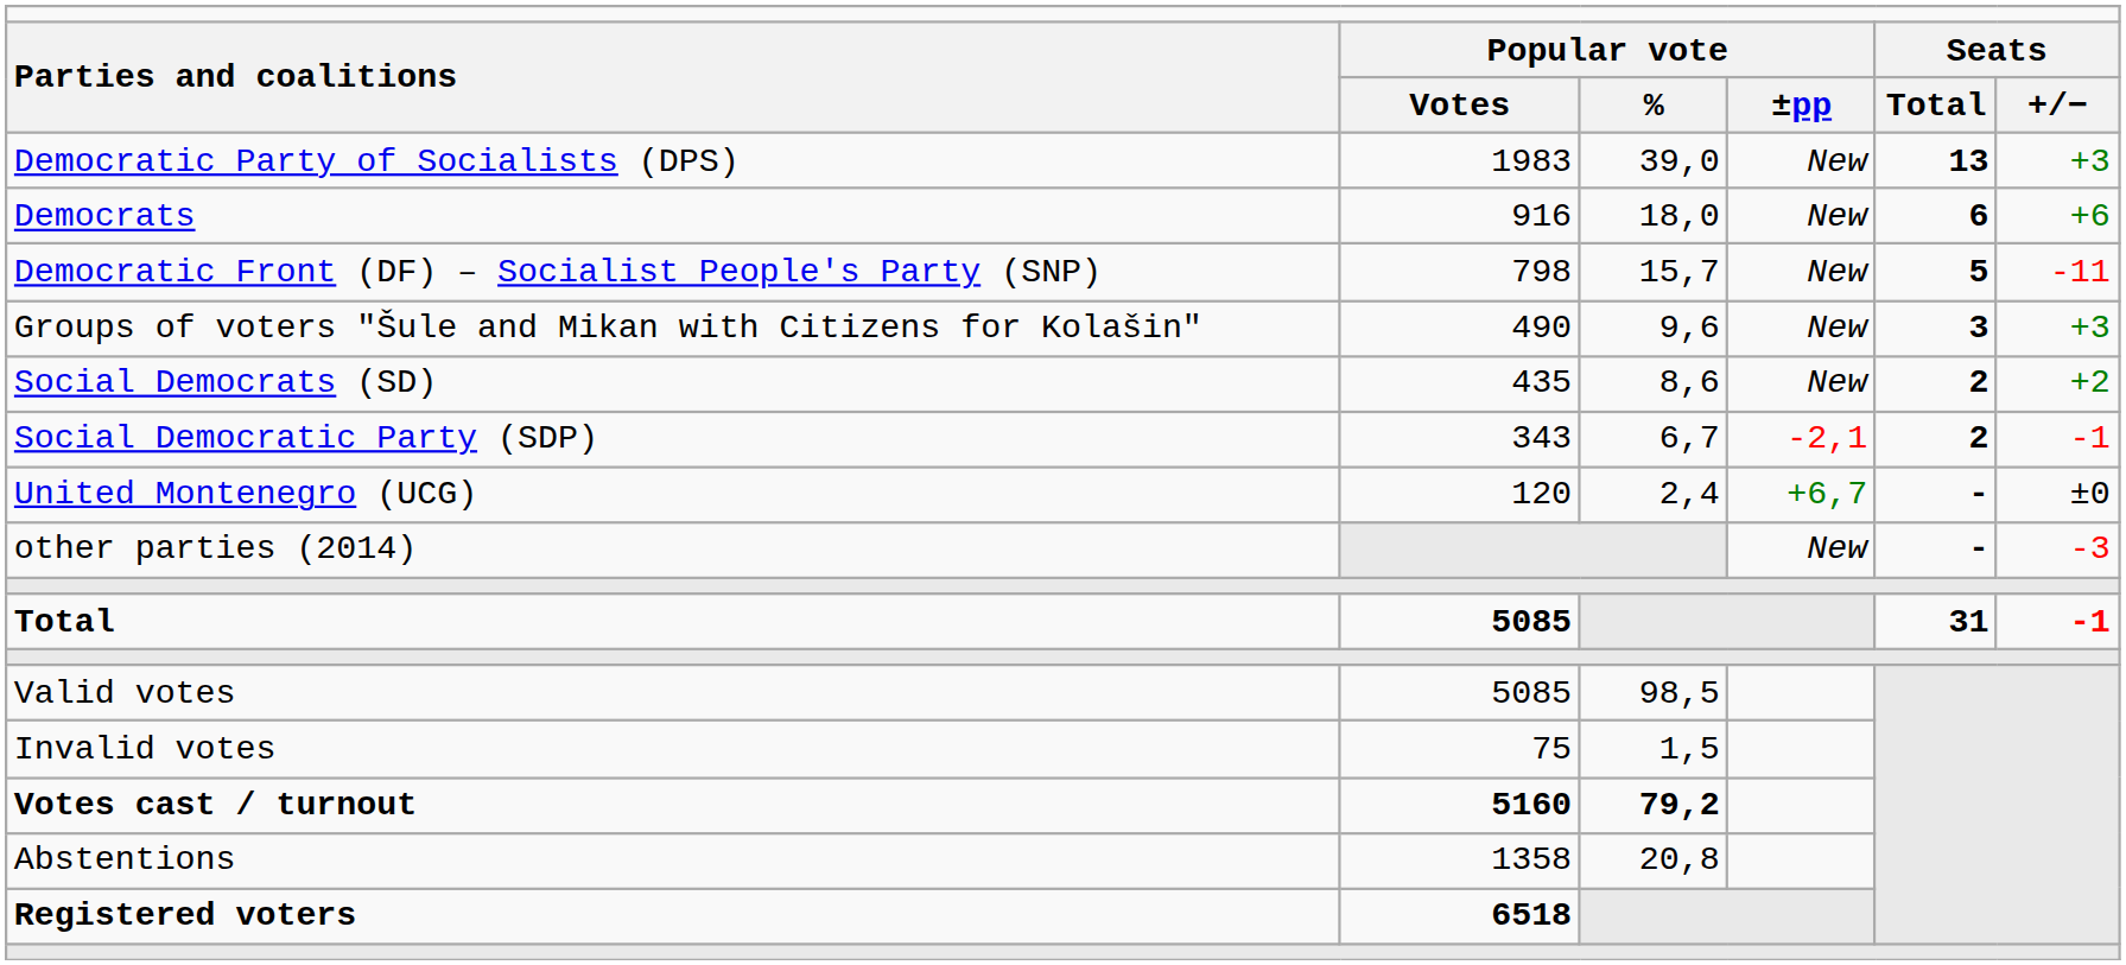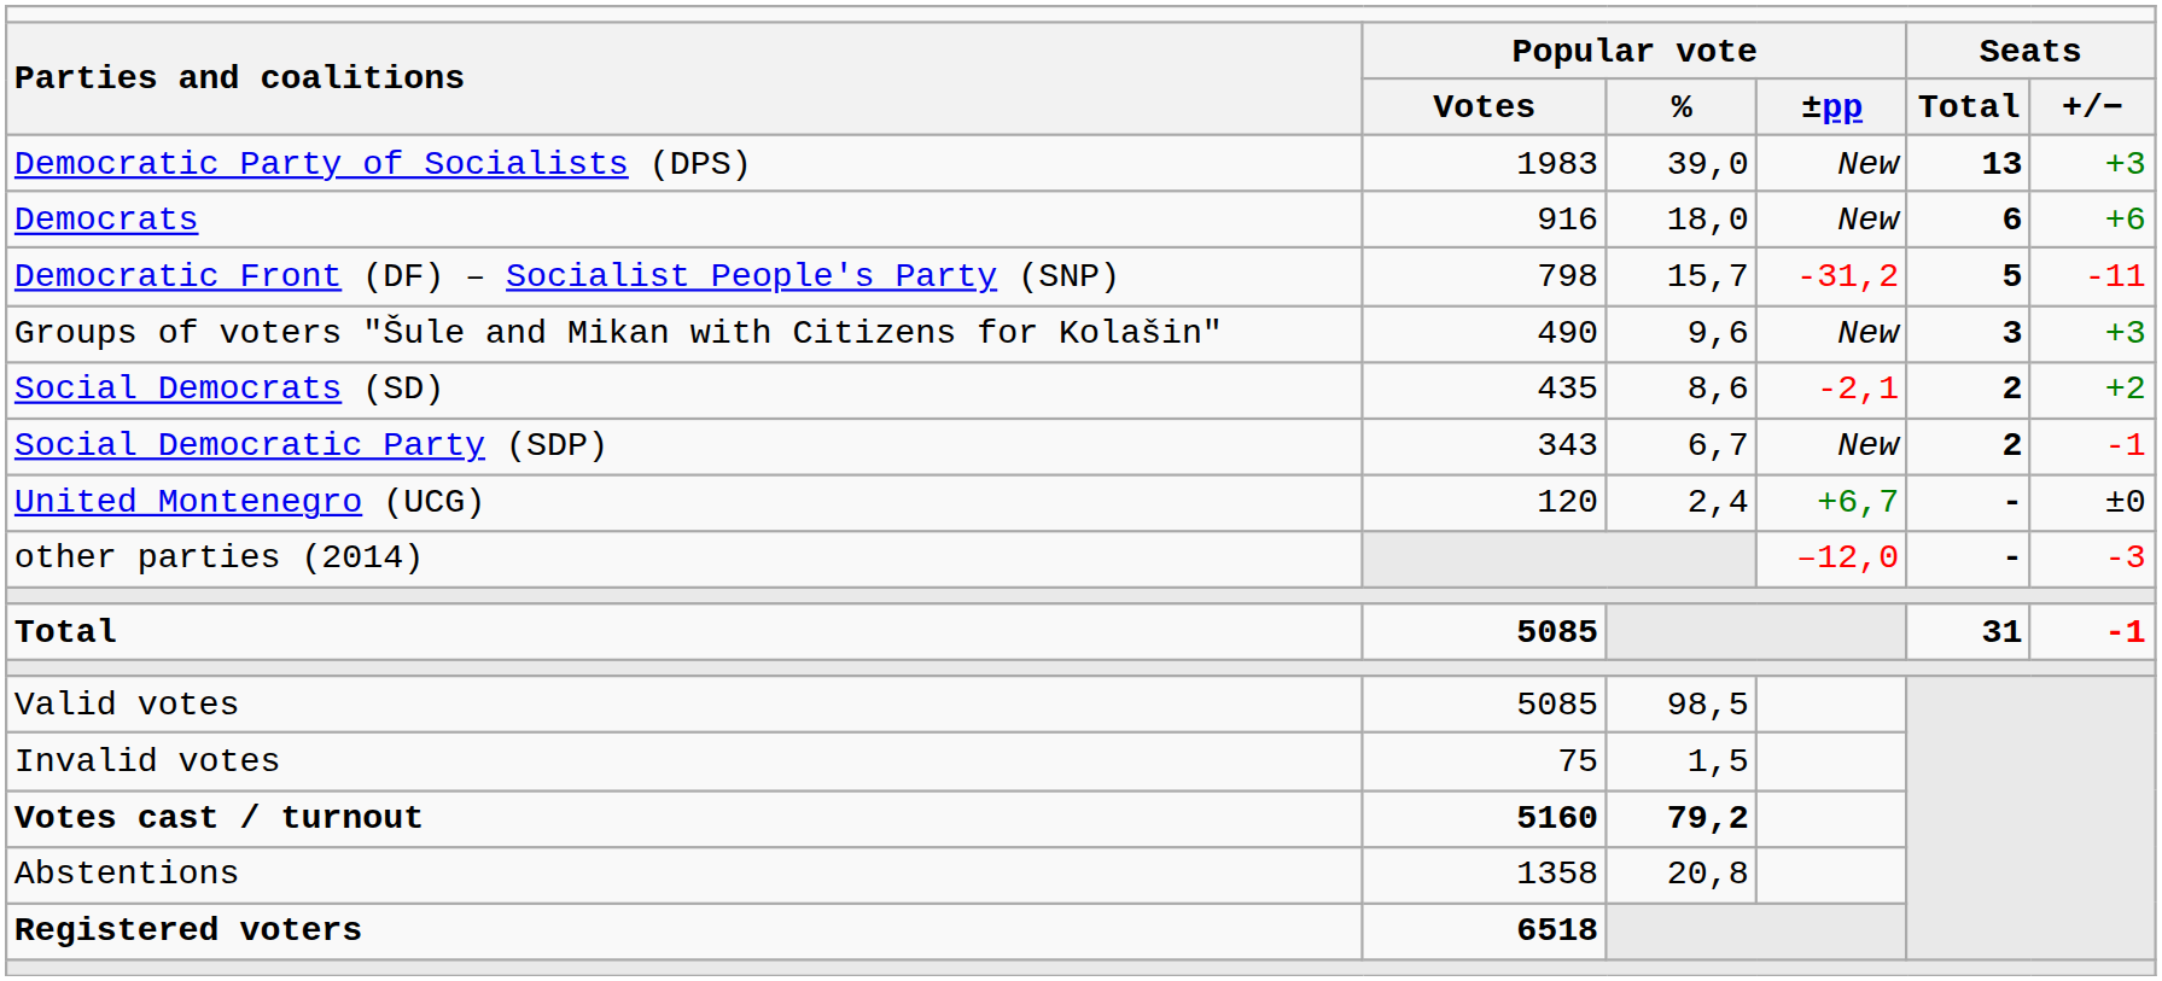 <table class="wikitable" style="text-align:right; font-size:98%; margin-bottom:0">
 <tr>
 <td colspan="6"></td>
 </tr>
 <tr>
 <th style="text-align:left;" rowspan="2" width="500">Parties and coalitions</th>
 <th colspan="3">Popular vote</th>
 <th colspan="2">Seats</th>
 </tr>
 <tr>
 <th width="85">Votes</th>
 <th width="50">%</th>
 <th width="50">±<a href='#'>pp</a></th>
 <th width="40">Total</th>
 <th width="40">+/−</th>
 </tr>
 <tr>
 <td align="left"><a href='#'>Democratic Party of Socialists</a> (DPS)</td>
 <td>1983</td>
 <td>39,0</td>
 <td><em>New</em></td>
 <td><strong>13</strong></td>
 <td style="color:green;">+3</td>
 </tr>
 <tr>
 <td align="left"><a href='#'>Democrats</a></td>
 <td>916</td>
 <td>18,0</td>
 <td><em>New</em></td>
 <td><strong>6</strong></td>
 <td style="color:green;">+6</td>
 </tr>
 <tr>
 <td align="left"><a href='#'>Democratic Front</a> (DF) – <a href='#'>Socialist People's Party</a> (SNP)</td>
 <td>798</td>
 <td>15,7</td>
-<td><em>New</em></td>
+<td style="color:red;">-31,2</td>
 <td><strong>5</strong></td>
 <td style="color:red;">-11</td>
 </tr>
 <tr>
 <td align="left">Groups of voters "Šule and Mikan with Citizens for Kolašin"</td>
 <td>490</td>
 <td>9,6</td>
 <td><em>New</em></td>
 <td><strong>3</strong></td>
 <td style="color:green;">+3</td>
 </tr>
 <tr>
 <td align="left"><a href='#'>Social Democrats</a> (SD)</td>
 <td>435</td>
 <td>8,6</td>
-<td><em>New</em></td>
+<td style="color:red;">-2,1</td>
 <td><strong>2</strong></td>
 <td style="color:green;">+2</td>
 </tr>
 <tr>
 <td align="left"><a href='#'>Social Democratic Party</a> (SDP)</td>
 <td>343</td>
 <td>6,7</td>
-<td style="color:red;">-2,1</td>
+<td><em>New</em></td>
 <td><strong>2</strong></td>
 <td style="color:red;">-1</td>
 </tr>
 <tr>
 <td align="left"><a href='#'>United Montenegro</a> (UCG)</td>
 <td>120</td>
 <td>2,4</td>
 <td style="color:green;">+6,7</td>
 <td><strong>-</strong></td>
 <td>±0</td>
 </tr>
 <tr>
 <td align="left">other parties (2014)</td>
 <td bgcolor="#E9E9E9" colspan="2"></td>
-<td><em>New</em></td>
+<td style="color:red;">–12,0</td>
 <td><strong>-</strong></td>
 <td style="color:red;">-3</td>
 </tr>
 <tr>
 <td colspan="6" bgcolor="#E9E9E9"></td>
 </tr>
 <tr style="font-weight:bold;">
 <td align="left" width="500">Total</td>
 <td>5085</td>
 <td bgcolor="#E9E9E9" colspan="2"></td>
 <td width="40">31</td>
 <td style="color:red;">-1</td>
 </tr>
 <tr>
 <td colspan="6" bgcolor="#E9E9E9"></td>
 </tr>
 <tr>
 <td align="left">Valid votes</td>
 <td>5085</td>
 <td>98,5</td>
 <td style="color:green;"></td>
 <td bgcolor="#E9E9E9" colspan="2" rowspan="5"></td>
 </tr>
 <tr>
 <td align="left">Invalid votes</td>
 <td>75</td>
 <td>1,5</td>
 <td style="color:red;"></td>
 </tr>
 <tr style="font-weight:bold;">
 <td align="left">Votes cast / turnout</td>
 <td>5160</td>
 <td>79,2</td>
 <td style="color:green;"></td>
 </tr>
 <tr>
 <td align="left">Abstentions</td>
 <td>1358</td>
 <td>20,8</td>
 <td style="color:red;"></td>
 </tr>
 <tr style="font-weight:bold;">
 <td align="left">Registered voters</td>
 <td>6518</td>
 <td bgcolor="#E9E9E9" colspan="2"></td>
 </tr>
 <tr>
 <td colspan="6" bgcolor="#E9E9E9"></td>
 </tr>
 </table>
